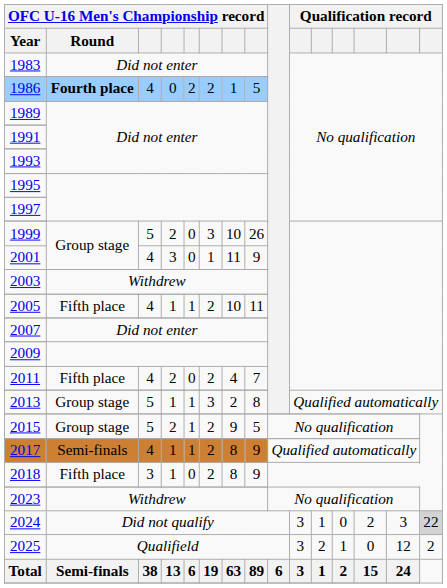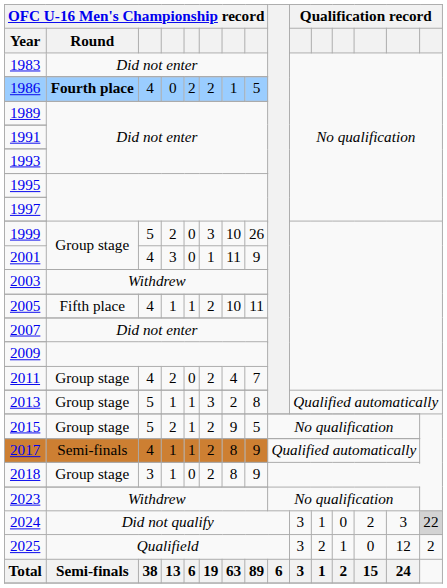 <table class="wikitable" style="text-align: center;">
 <tr>
 <th colspan=8><a href='#'>OFC U-16 Men's Championship</a> record</th>
 <th rowspan=30></th>
 <th colspan=6>Qualification record</th>
 </tr>
 <tr>
 <th>Year</th>
 <th>Round</th>
 <th></th>
 <th></th>
 <th></th>
 <th></th>
 <th></th>
 <th></th>
 <th></th>
 <th></th>
 <th></th>
 <th></th>
 <th></th>
 <th></th>
 </tr>
 <tr bgcolor=>
 <td> <a href='#'>1983</a></td>
 <td colspan=7><em>Did not enter</em></td>
 <td colspan=6 rowspan=14><em>No qualification</em></td>
 </tr>
 <tr>
 </tr>
 <tr bgcolor=#9acdff>
 <td> <a href='#'>1986</a></td>
 <td><strong>Fourth place</strong></td>
 <td>4</td>
 <td>0</td>
 <td>2</td>
 <td>2</td>
 <td>1</td>
 <td>5</td>
 </tr>
 <tr>
 </tr>
 <tr bgcolor=>
 <td> <a href='#'>1989</a></td>
 <td colspan=7 rowspan=5><em>Did not enter</em></td>
 </tr>
 <tr>
 </tr>
 <tr bgcolor=>
 <td> <a href='#'>1991</a></td>
 </tr>
 <tr>
 </tr>
 <tr bgcolor=>
 <td> <a href='#'>1993</a></td>
 </tr>
 <tr>
 </tr>
 <tr bgcolor=>
 <td> <a href='#'>1995</a></td>
 </tr>
 <tr>
 </tr>
 <tr bgcolor=>
 <td> <a href='#'>1997</a></td>
 </tr>
 <tr>
 </tr>
 <tr bgcolor=>
 <td> <a href='#'>1999</a></td>
 <td rowspan=2>Group stage</td>
 <td>5</td>
 <td>2</td>
 <td>0</td>
 <td>3</td>
 <td>10</td>
 <td>26</td>
 </tr>
 <tr>
 <td>  <a href='#'>2001</a></td>
 <td>4</td>
 <td>3</td>
 <td>0</td>
 <td>1</td>
 <td>11</td>
 <td>9</td>
 </tr>
 <tr>
 </tr>
 <tr bgcolor=>
 <td>   <a href='#'>2003</a></td>
 <td colspan=7><em>Withdrew</em></td>
 </tr>
 <tr>
 </tr>
 <tr bgcolor=>
 <td> <a href='#'>2005</a></td>
 <td>Fifth place</td>
 <td>4</td>
 <td>1</td>
 <td>1</td>
 <td>2</td>
 <td>10</td>
 <td>11</td>
 </tr>
 <tr>
 </tr>
 <tr bgcolor=>
 <td> <a href='#'>2007</a></td>
 <td colspan=7 rowspan=2><em>Did not enter</em></td>
 </tr>
 <tr>
 </tr>
 <tr bgcolor=>
 <td> <a href='#'>2009</a></td>
 </tr>
 <tr>
 </tr>
 <tr bgcolor=>
 <td> <a href='#'>2011</a></td>
-<td>Fifth place</td>
+<td>Group stage</td>
 <td>4</td>
 <td>2</td>
 <td>0</td>
 <td>2</td>
 <td>4</td>
 <td>7</td>
 </tr>
 <tr>
 </tr>
 <tr bgcolor=>
 <td>  <a href='#'>2013</a></td>
 <td>Group stage</td>
 <td>5</td>
 <td>1</td>
 <td>1</td>
 <td>3</td>
 <td>2</td>
 <td>8</td>
 <td colspan=6><em>Qualified automatically</em></td>
 </tr>
 <tr>
 </tr>
 <tr bgcolor=>
 <td>  <a href='#'>2015</a></td>
 <td>Group stage</td>
 <td>5</td>
 <td>2</td>
 <td>1</td>
 <td>2</td>
 <td>9</td>
 <td>5</td>
 <td colspan=6><em>No qualification</em></td>
 </tr>
 <tr>
 </tr>
 <tr>
 <td style="background:#cd7f32;">  <a href='#'>2017</a></td>
 <td style="background:#cd7f32;">Semi-finals</td>
 <td style="background:#cd7f32;">4</td>
 <td style="background:#cd7f32;">1</td>
 <td style="background:#cd7f32;">1</td>
 <td style="background:#cd7f32;">2</td>
 <td style="background:#cd7f32;">8</td>
 <td style="background:#cd7f32;">9</td>
 <td colspan=6 rowspan=2><em>Qualified automatically</em></td>
 </tr>
 <tr>
 </tr>
 <tr bgcolor=>
 <td>  <a href='#'>2018</a></td>
-<td>Fifth place</td>
+<td>Group stage</td>
 <td>3</td>
 <td>1</td>
 <td>0</td>
 <td>2</td>
 <td>8</td>
 <td>9</td>
 </tr>
 <tr>
 </tr>
 <tr bgcolor=>
 <td> <a href='#'>2023</a></td>
 <td colspan=7><em>Withdrew</em></td>
 <td colspan=6><em>No qualification</em></td>
 </tr>
 <tr>
 <td>  <a href='#'>2024</a></td>
 <td colspan=8><em>Did not qualify</em></td>
 <td>3</td>
 <td>1</td>
 <td>0</td>
 <td>2</td>
 <td>3</td>
 <td style="background: lightgrey;">22</td>
 </tr>
 <tr>
 <td>  <a href='#'>2025</a></td>
 <td colspan=8><em>Qualifield</em></td>
 <td>3</td>
 <td>2</td>
 <td>1</td>
 <td>0</td>
 <td>12</td>
 <td>2</td>
 </tr>
 <tr>
 <th>Total</th>
 <th>Semi-finals</th>
 <th>38</th>
 <th>13</th>
 <th>6</th>
 <th>19</th>
 <th>63</th>
 <th>89</th>
 <th>6</th>
 <th>3</th>
 <th>1</th>
 <th>2</th>
 <th>15</th>
 <th>24</th>
 </tr>
 <tr>
 </tr>
 </table>
